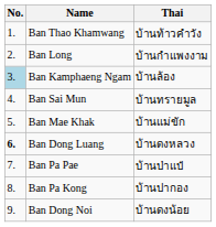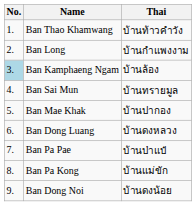 <table class="wikitable sortable">
 <tr>
 <th>No.</th>
 <th>Name</th>
 <th>Thai</th>
 </tr>
 <tr>
 <td>1.</td>
 <td>Ban Thao Khamwang</td>
 <td>บ้านท้าวคำวัง</td>
 </tr>
 <tr>
 <td>2.</td>
 <td>Ban Long</td>
 <td>บ้านกำแพงงาม</td>
 </tr>
 <tr>
 <td style="background: lightblue;">3.</td>
 <td>Ban Kamphaeng Ngam</td>
 <td>บ้านล้อง</td>
 </tr>
 <tr>
 <td>4.</td>
 <td>Ban Sai Mun</td>
 <td>บ้านทรายมูล</td>
 </tr>
 <tr>
 <td>5.</td>
 <td>Ban Mae Khak</td>
-<td>บ้านแม่ขัก</td>
+<td>บ้านปากอง</td>
 </tr>
 <tr>
-<td><strong>6.</strong></td>
+<td>6.</td>
 <td>Ban Dong Luang</td>
 <td>บ้านดงหลวง</td>
 </tr>
 <tr>
 <td>7.</td>
 <td>Ban Pa Pae</td>
 <td>บ้านป่าแป๋</td>
 </tr>
 <tr>
 <td>8.</td>
 <td>Ban Pa Kong</td>
-<td>บ้านปากอง</td>
+<td>บ้านแม่ขัก</td>
 </tr>
 <tr>
 <td>9.</td>
 <td>Ban Dong Noi</td>
 <td>บ้านดงน้อย</td>
 </tr>
 </table>
